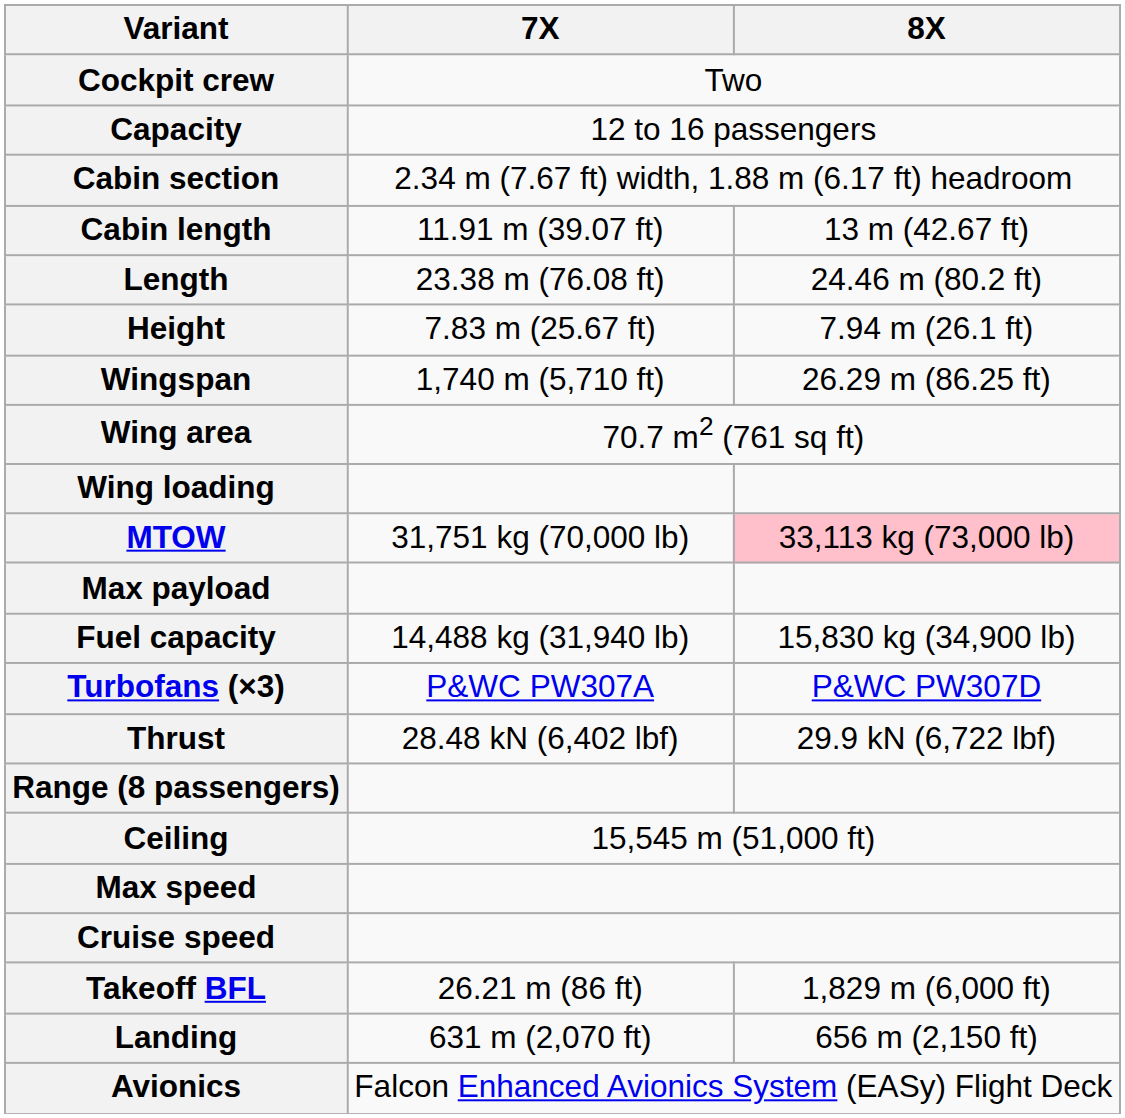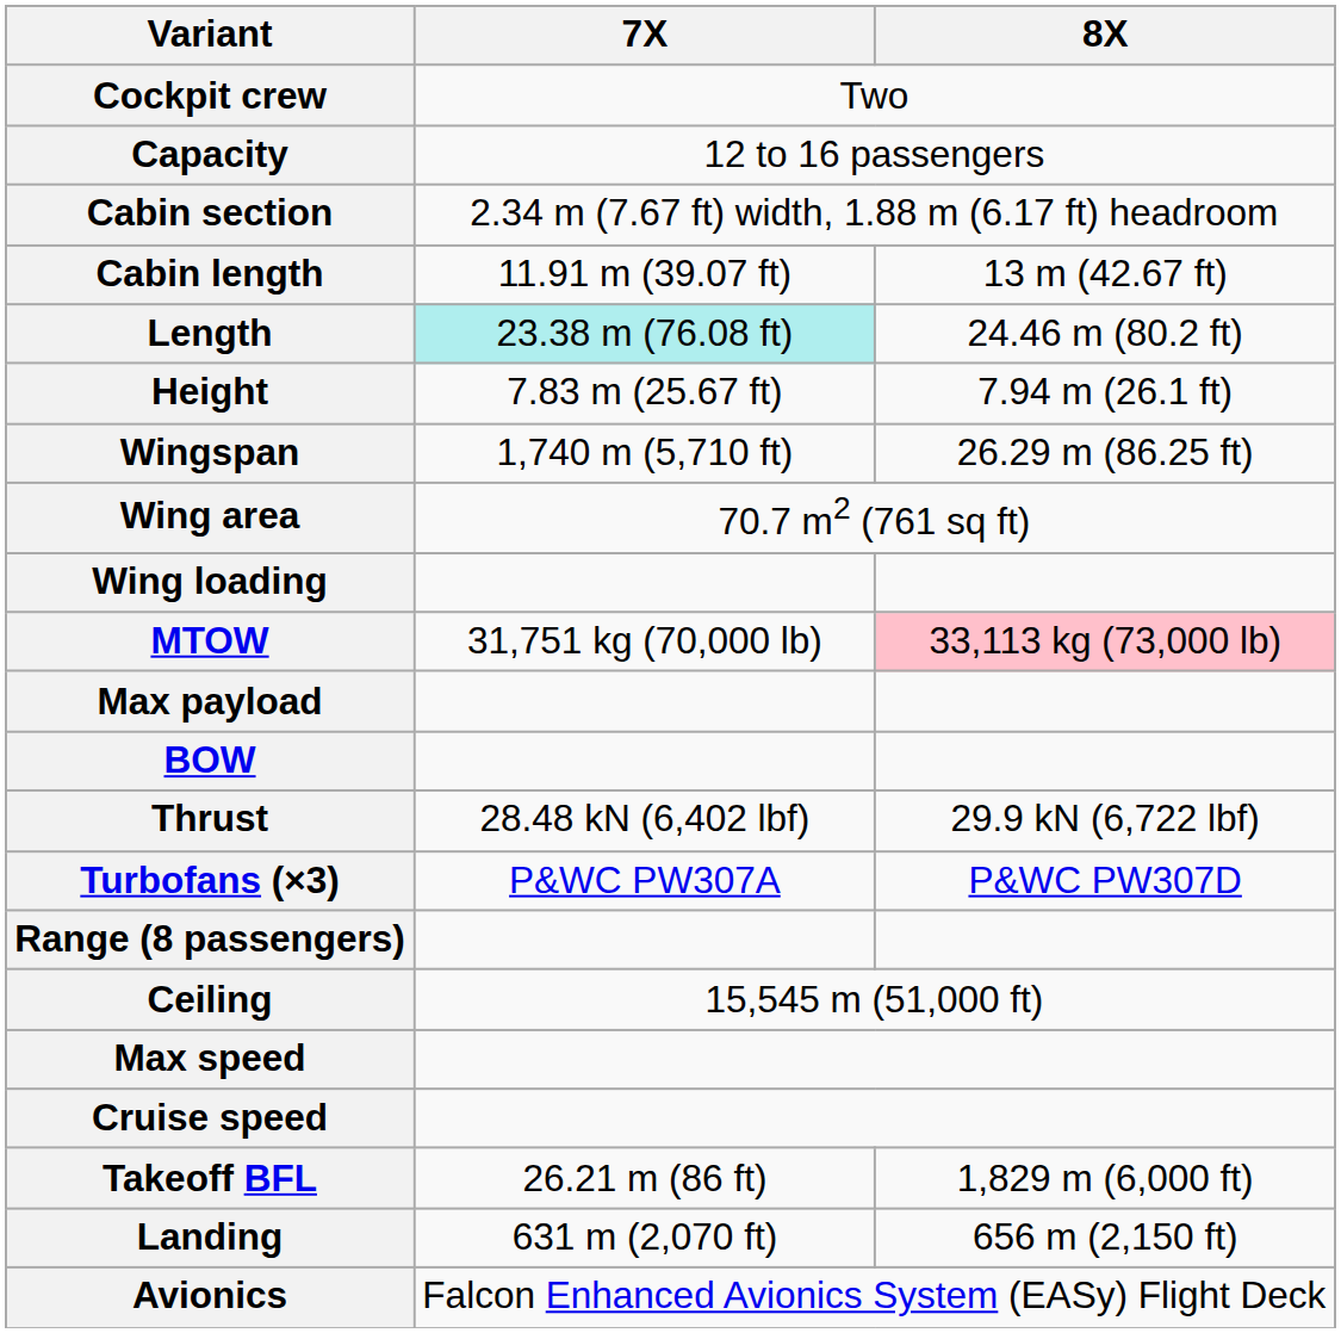 <table class="wikitable sortable sticky-header" style="text-align: center;">
 <tr>
 <th>Variant</th>
 <th>7X</th>
 <th>8X</th>
 </tr>
 <tr>
 <th>Cockpit crew</th>
 <td colspan=2>Two</td>
 </tr>
 <tr>
 <th>Capacity</th>
 <td colspan=2>12 to 16 passengers</td>
 </tr>
 <tr>
 <th>Cabin section</th>
 <td colspan=2>2.34 m (7.67 ft) width, 1.88 m (6.17 ft) headroom</td>
 </tr>
 <tr>
 <th>Cabin length</th>
 <td>11.91 m (39.07 ft)</td>
 <td>13 m (42.67 ft)</td>
 </tr>
 <tr>
 <th>Length</th>
-<td>23.38 m (76.08 ft)</td>
+<td style="background: paleturquoise;">23.38 m (76.08 ft)</td>
 <td>24.46 m (80.2 ft)</td>
 </tr>
 <tr>
 <th>Height</th>
 <td>7.83 m (25.67 ft)</td>
 <td>7.94 m (26.1 ft)</td>
 </tr>
 <tr>
 <th>Wingspan</th>
 <td>1,740 m (5,710 ft)</td>
 <td>26.29 m (86.25 ft)</td>
 </tr>
 <tr>
 <th>Wing area</th>
 <td colspan=2>70.7 m<sup>2</sup> (761 sq ft)</td>
 </tr>
 <tr>
 <th>Wing loading</th>
 <td></td>
 <td></td>
 </tr>
 <tr>
 <th><a href='#'>MTOW</a></th>
 <td>31,751 kg (70,000 lb)</td>
 <td style="background: pink;">33,113 kg (73,000 lb)</td>
 </tr>
 <tr>
 <th>Max payload </th>
 <td></td>
 <td></td>
 </tr>
 <tr>
-<th>Fuel capacity</th>
-<td>14,488 kg (31,940 lb)</td>
-<td>15,830 kg (34,900 lb)</td>
+<th><a href='#'>BOW</a></th>
+<td></td>
+<td></td>
+</tr>
+<tr>
+<th>Thrust</th>
+<td>28.48 kN (6,402 lbf)</td>
+<td>29.9 kN (6,722 lbf)</td>
 </tr>
 <tr>
 <th><a href='#'>Turbofans</a> (×3)</th>
 <td><a href='#'>P&WC PW307A</a></td>
 <td><a href='#'>P&WC PW307D</a></td>
-</tr>
-<tr>
-<th>Thrust</th>
-<td>28.48 kN (6,402 lbf)</td>
-<td>29.9 kN (6,722 lbf)</td>
 </tr>
 <tr>
 <th>Range (8 passengers)</th>
 <td></td>
 <td></td>
 </tr>
 <tr>
 <th>Ceiling</th>
 <td colspan=2>15,545 m (51,000 ft)</td>
 </tr>
 <tr>
 <th>Max speed</th>
 <td colspan=2></td>
 </tr>
 <tr>
 <th>Cruise speed</th>
 <td colspan=2></td>
 </tr>
 <tr>
 <th>Takeoff <a href='#'>BFL</a></th>
 <td>26.21 m (86 ft)</td>
 <td>1,829 m (6,000 ft)</td>
 </tr>
 <tr>
 <th>Landing</th>
 <td>631 m (2,070 ft)</td>
 <td>656 m (2,150 ft)</td>
 </tr>
 <tr>
 <th>Avionics</th>
 <td colspan=2>Falcon <a href='#'>Enhanced Avionics System</a> (EASy) Flight Deck</td>
 </tr>
 </table>
